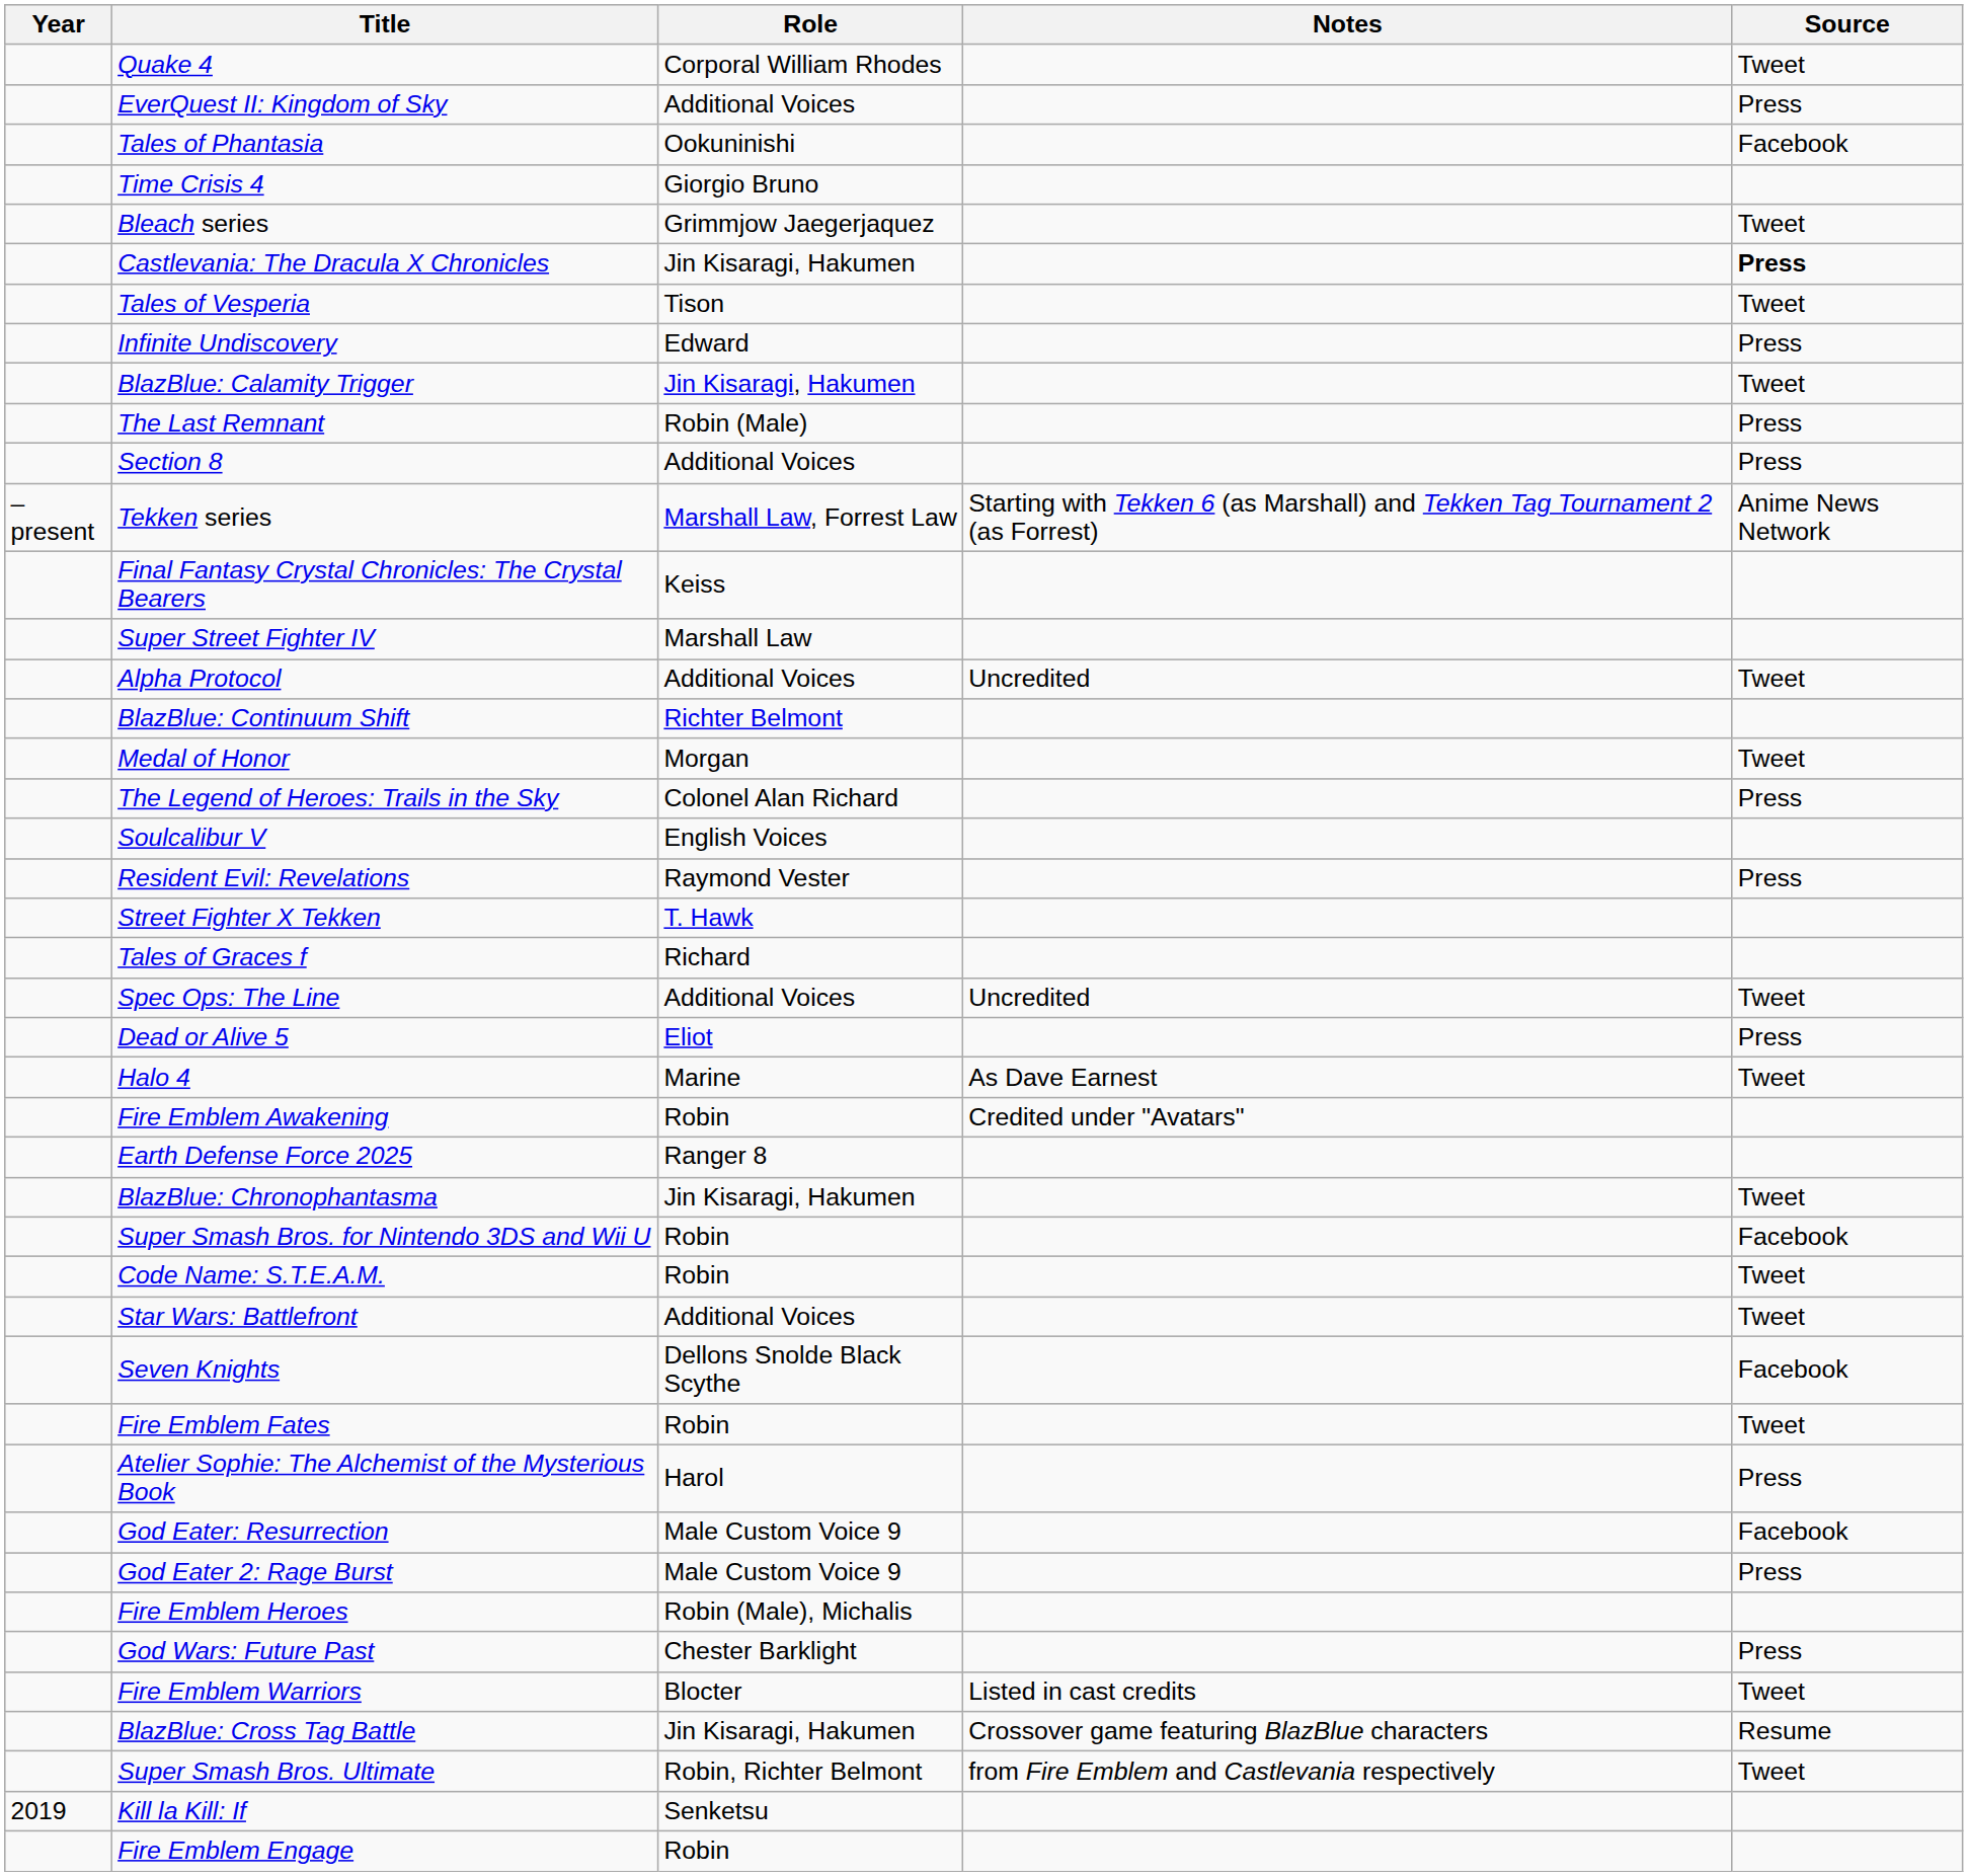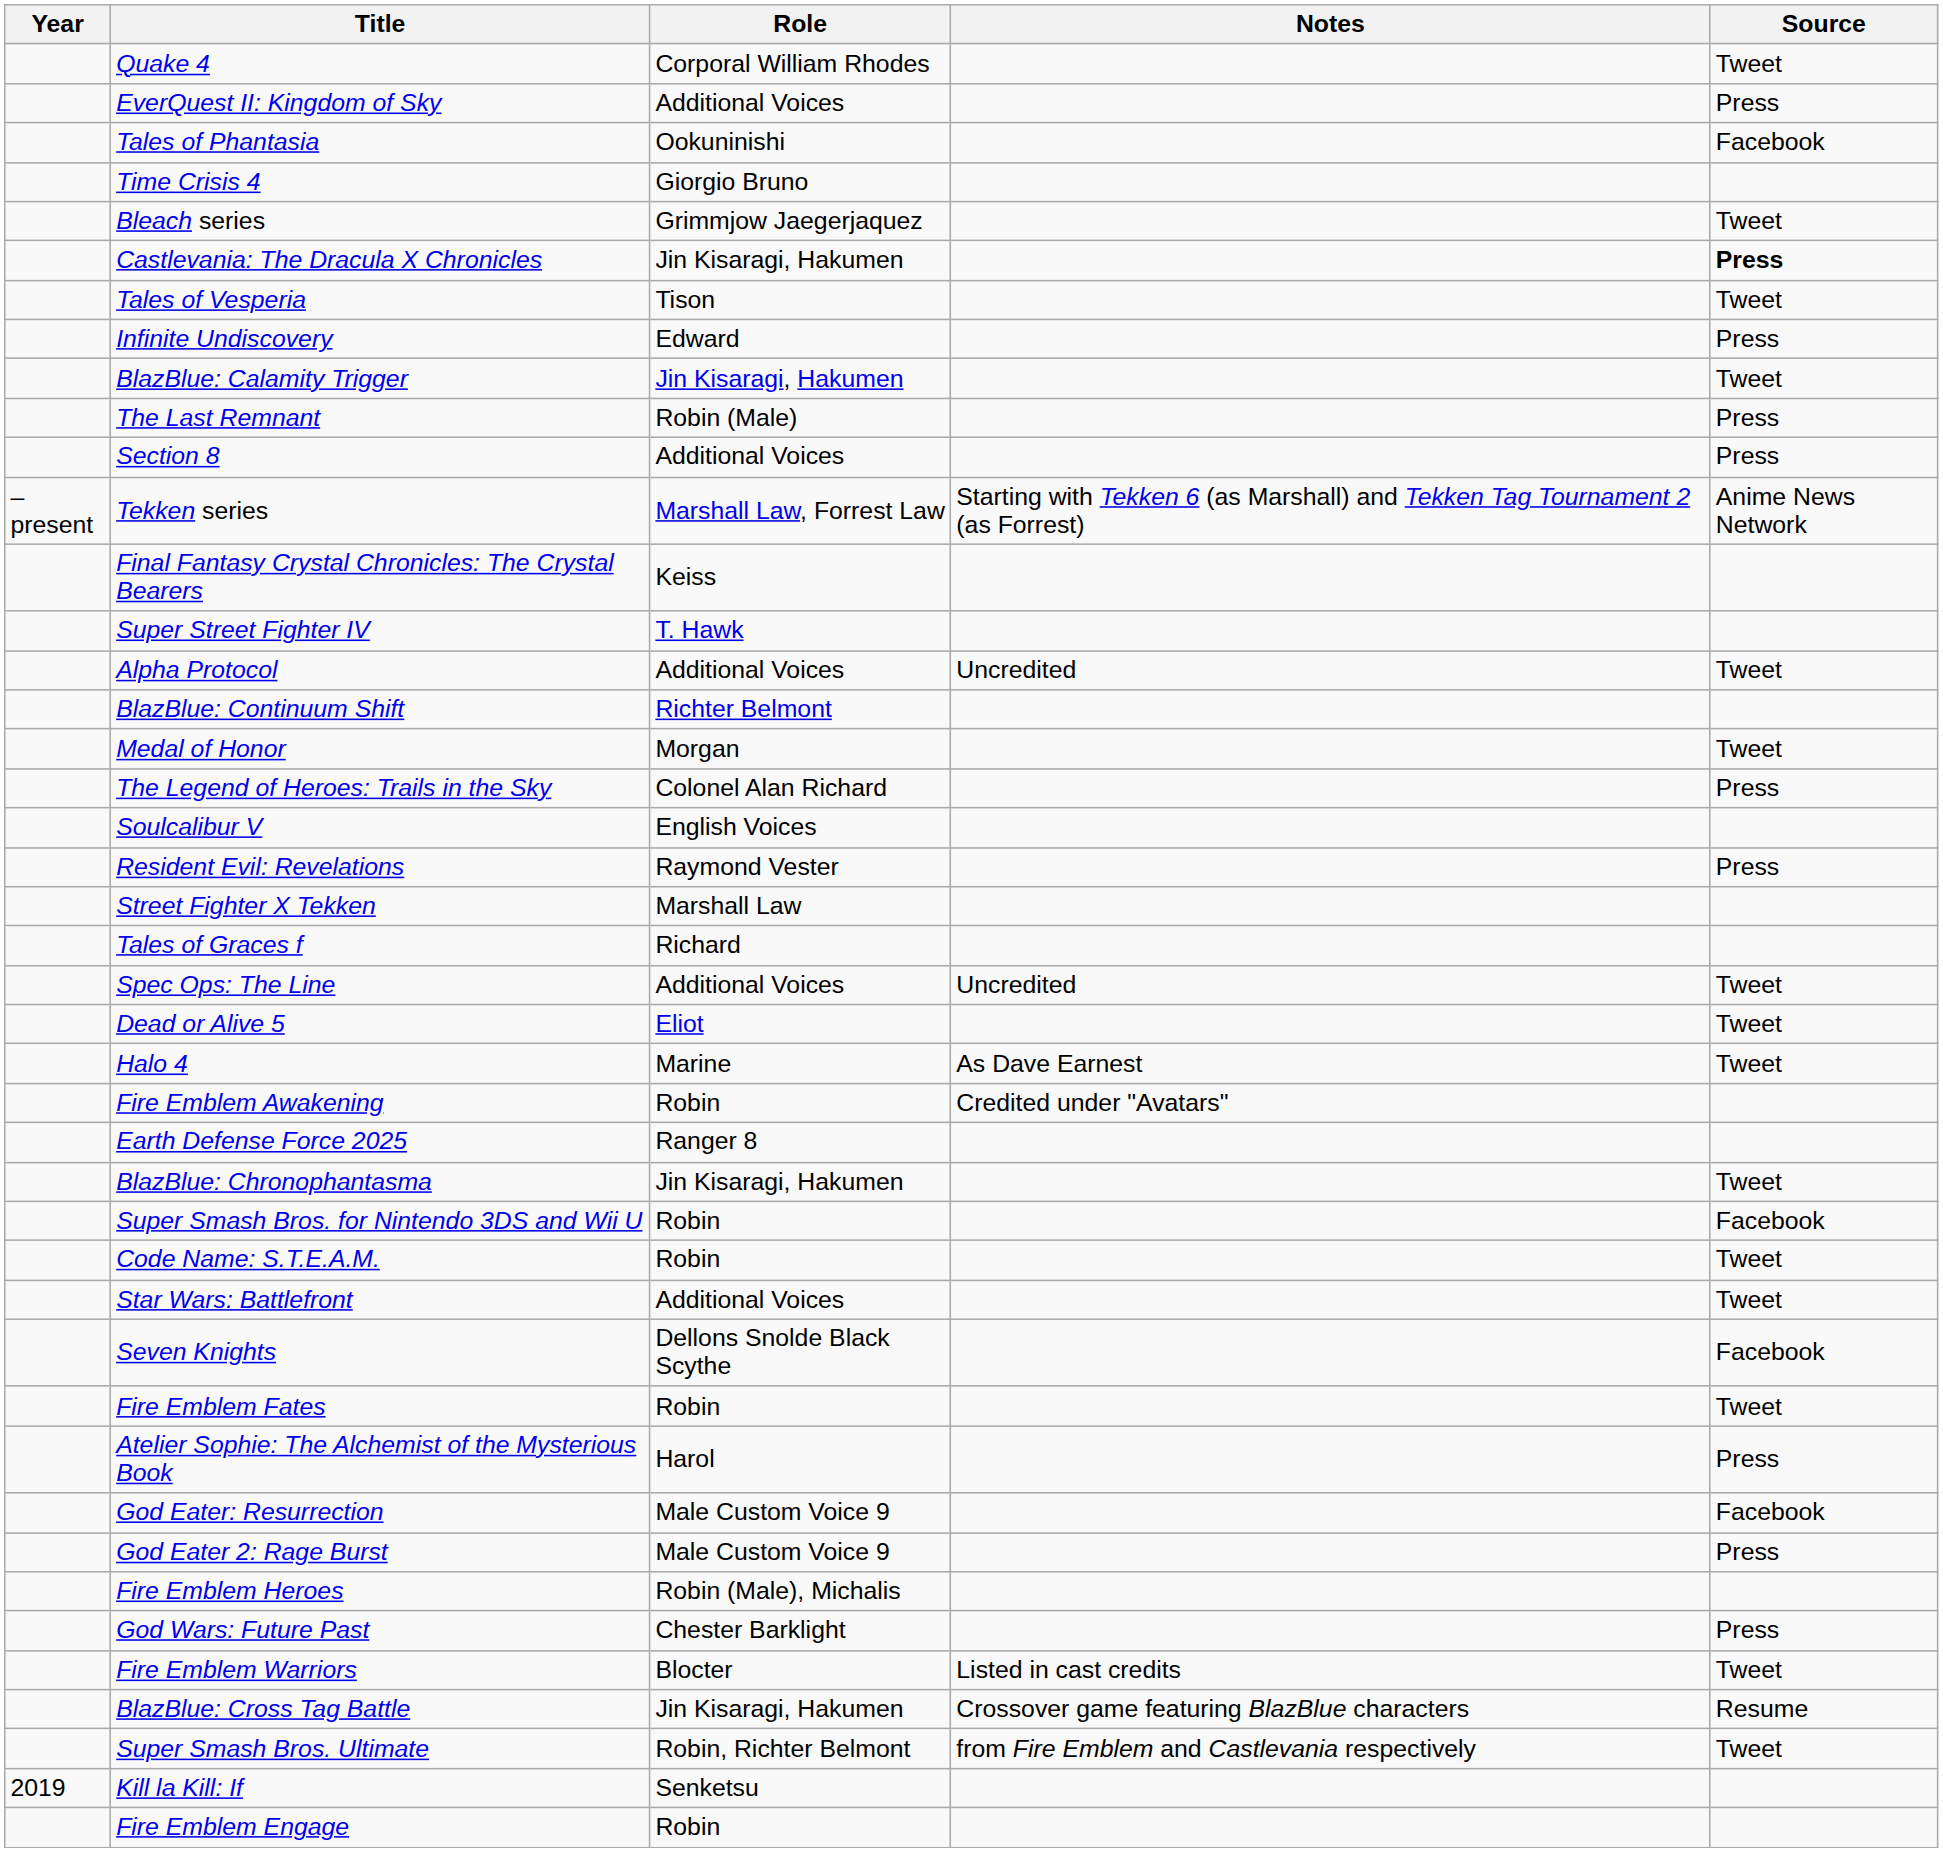 <table class="wikitable sortable plainrowheaders">
 <tr>
 <th>Year</th>
 <th>Title</th>
 <th>Role</th>
 <th class="unsortable">Notes</th>
 <th class="unsortable">Source</th>
 </tr>
 <tr>
 <td></td>
 <td><em><a href='#'>Quake 4</a></em></td>
 <td>Corporal William Rhodes</td>
 <td></td>
 <td>Tweet</td>
 </tr>
 <tr>
 <td></td>
 <td><em><a href='#'>EverQuest II: Kingdom of Sky</a></em></td>
 <td>Additional Voices</td>
 <td></td>
 <td>Press</td>
 </tr>
 <tr>
 <td></td>
 <td><em><a href='#'>Tales of Phantasia</a></em></td>
 <td>Ookuninishi</td>
 <td></td>
 <td>Facebook</td>
 </tr>
 <tr>
 <td></td>
 <td><em><a href='#'>Time Crisis 4</a></em></td>
 <td>Giorgio Bruno</td>
 <td></td>
 <td></td>
 </tr>
 <tr>
 <td></td>
 <td><em><a href='#'>Bleach</a></em> series</td>
 <td>Grimmjow Jaegerjaquez</td>
 <td></td>
 <td>Tweet</td>
 </tr>
 <tr>
 <td></td>
 <td><em><a href='#'>Castlevania: The Dracula X Chronicles</a></em></td>
 <td>Jin Kisaragi, Hakumen</td>
 <td></td>
 <td><strong>Press</strong></td>
 </tr>
 <tr>
 <td></td>
 <td><em><a href='#'>Tales of Vesperia</a></em></td>
 <td>Tison</td>
 <td></td>
 <td>Tweet</td>
 </tr>
 <tr>
 <td></td>
 <td><em><a href='#'>Infinite Undiscovery</a></em></td>
 <td>Edward</td>
 <td></td>
 <td>Press</td>
 </tr>
 <tr>
 <td></td>
 <td><em><a href='#'>BlazBlue: Calamity Trigger</a></em></td>
 <td><a href='#'>Jin Kisaragi</a>, <a href='#'>Hakumen</a></td>
 <td></td>
 <td>Tweet</td>
 </tr>
 <tr>
 <td></td>
 <td><em><a href='#'>The Last Remnant</a></em></td>
 <td>Robin (Male)</td>
 <td></td>
 <td>Press</td>
 </tr>
 <tr>
 <td></td>
 <td><em><a href='#'>Section 8</a></em></td>
 <td>Additional Voices</td>
 <td></td>
 <td>Press</td>
 </tr>
 <tr>
 <td>–present</td>
 <td><em><a href='#'>Tekken</a></em> series</td>
 <td><a href='#'>Marshall Law</a>, Forrest Law</td>
 <td>Starting with <em><a href='#'>Tekken 6</a></em> (as Marshall) and <em><a href='#'>Tekken Tag Tournament 2</a></em> (as Forrest)</td>
 <td>Anime News Network </td>
 </tr>
 <tr>
 <td></td>
 <td><em><a href='#'>Final Fantasy Crystal Chronicles: The Crystal Bearers</a></em></td>
 <td>Keiss</td>
 <td></td>
 <td></td>
 </tr>
 <tr>
 <td></td>
 <td><em><a href='#'>Super Street Fighter IV</a></em></td>
-<td>Marshall Law</td>
+<td><a href='#'>T. Hawk</a></td>
 <td></td>
 <td></td>
 </tr>
 <tr>
 <td></td>
 <td><em><a href='#'>Alpha Protocol</a></em></td>
 <td>Additional Voices</td>
 <td>Uncredited</td>
 <td>Tweet</td>
 </tr>
 <tr>
 <td></td>
 <td><em><a href='#'>BlazBlue: Continuum Shift</a></em></td>
 <td><a href='#'>Richter Belmont</a></td>
 <td></td>
 <td></td>
 </tr>
 <tr>
 <td></td>
 <td><em><a href='#'>Medal of Honor</a></em></td>
 <td>Morgan</td>
 <td></td>
 <td>Tweet</td>
 </tr>
 <tr>
 <td></td>
 <td><em><a href='#'>The Legend of Heroes: Trails in the Sky</a></em></td>
 <td>Colonel Alan Richard</td>
 <td></td>
 <td>Press</td>
 </tr>
 <tr>
 <td></td>
 <td><em><a href='#'>Soulcalibur V</a></em></td>
 <td>English Voices</td>
 <td></td>
 <td></td>
 </tr>
 <tr>
 <td></td>
 <td><em><a href='#'>Resident Evil: Revelations</a></em></td>
 <td>Raymond Vester</td>
 <td></td>
 <td>Press</td>
 </tr>
 <tr>
 <td></td>
 <td><em><a href='#'>Street Fighter X Tekken</a></em></td>
-<td><a href='#'>T. Hawk</a></td>
+<td>Marshall Law</td>
 <td></td>
 <td></td>
 </tr>
 <tr>
 <td></td>
 <td><em><a href='#'>Tales of Graces f</a></em></td>
 <td>Richard</td>
 <td></td>
 <td></td>
 </tr>
 <tr>
 <td></td>
 <td><em><a href='#'>Spec Ops: The Line</a></em></td>
 <td>Additional Voices</td>
 <td>Uncredited</td>
 <td>Tweet</td>
 </tr>
 <tr>
 <td></td>
 <td><em><a href='#'>Dead or Alive 5</a></em></td>
 <td><a href='#'>Eliot</a></td>
 <td></td>
-<td>Press</td>
+<td>Tweet</td>
 </tr>
 <tr>
 <td></td>
 <td><em><a href='#'>Halo 4</a></em></td>
 <td>Marine</td>
 <td>As Dave Earnest</td>
 <td>Tweet</td>
 </tr>
 <tr>
 <td></td>
 <td><em><a href='#'>Fire Emblem Awakening</a></em></td>
 <td>Robin</td>
 <td>Credited under "Avatars"</td>
 <td></td>
 </tr>
 <tr>
 <td></td>
 <td><em><a href='#'>Earth Defense Force 2025</a></em></td>
 <td>Ranger 8</td>
 <td></td>
 <td></td>
 </tr>
 <tr>
 <td></td>
 <td><em><a href='#'>BlazBlue: Chronophantasma</a></em></td>
 <td>Jin Kisaragi, Hakumen</td>
 <td></td>
 <td>Tweet</td>
 </tr>
 <tr>
 <td></td>
 <td><em><a href='#'>Super Smash Bros. for Nintendo 3DS and Wii U</a></em></td>
 <td>Robin</td>
 <td></td>
 <td>Facebook</td>
 </tr>
 <tr>
 <td></td>
 <td><em><a href='#'>Code Name: S.T.E.A.M.</a></em></td>
 <td>Robin</td>
 <td></td>
 <td>Tweet</td>
 </tr>
 <tr>
 <td></td>
 <td><em><a href='#'>Star Wars: Battlefront</a></em></td>
 <td>Additional Voices</td>
 <td></td>
 <td>Tweet</td>
 </tr>
 <tr>
 <td></td>
 <td><em><a href='#'>Seven Knights</a></em></td>
 <td>Dellons Snolde Black Scythe</td>
 <td></td>
 <td>Facebook</td>
 </tr>
 <tr>
 <td></td>
 <td><em><a href='#'>Fire Emblem Fates</a></em></td>
 <td>Robin</td>
 <td></td>
 <td>Tweet</td>
 </tr>
 <tr>
 <td></td>
 <td><em><a href='#'>Atelier Sophie: The Alchemist of the Mysterious Book</a></em></td>
 <td>Harol</td>
 <td></td>
 <td>Press</td>
 </tr>
 <tr>
 <td></td>
 <td><em><a href='#'>God Eater: Resurrection</a></em></td>
 <td>Male Custom Voice 9</td>
 <td></td>
 <td>Facebook</td>
 </tr>
 <tr>
 <td></td>
 <td><em><a href='#'>God Eater 2: Rage Burst</a></em></td>
 <td>Male Custom Voice 9</td>
 <td></td>
 <td>Press</td>
 </tr>
 <tr>
 <td></td>
 <td><em><a href='#'>Fire Emblem Heroes</a></em></td>
 <td>Robin (Male), Michalis</td>
 <td></td>
 <td></td>
 </tr>
 <tr>
 <td></td>
 <td><em><a href='#'>God Wars: Future Past</a></em></td>
 <td>Chester Barklight</td>
 <td></td>
 <td>Press</td>
 </tr>
 <tr>
 <td></td>
 <td><em><a href='#'>Fire Emblem Warriors</a></em></td>
 <td>Blocter</td>
 <td>Listed in cast credits</td>
 <td>Tweet</td>
 </tr>
 <tr>
 <td></td>
 <td><em><a href='#'>BlazBlue: Cross Tag Battle</a></em></td>
 <td>Jin Kisaragi, Hakumen</td>
 <td>Crossover game featuring <em>BlazBlue</em> characters</td>
 <td>Resume</td>
 </tr>
 <tr>
 <td></td>
 <td><em><a href='#'>Super Smash Bros. Ultimate</a></em></td>
 <td>Robin, Richter Belmont</td>
 <td>from <em>Fire Emblem</em> and <em>Castlevania</em> respectively</td>
 <td>Tweet</td>
 </tr>
 <tr>
 <td>2019</td>
 <td><em><a href='#'>Kill la Kill: If</a></em></td>
 <td>Senketsu</td>
 <td></td>
 <td></td>
 </tr>
 <tr>
 <td></td>
 <td><em><a href='#'>Fire Emblem Engage</a></em></td>
 <td>Robin</td>
 <td></td>
 <td></td>
 </tr>
 </table>
